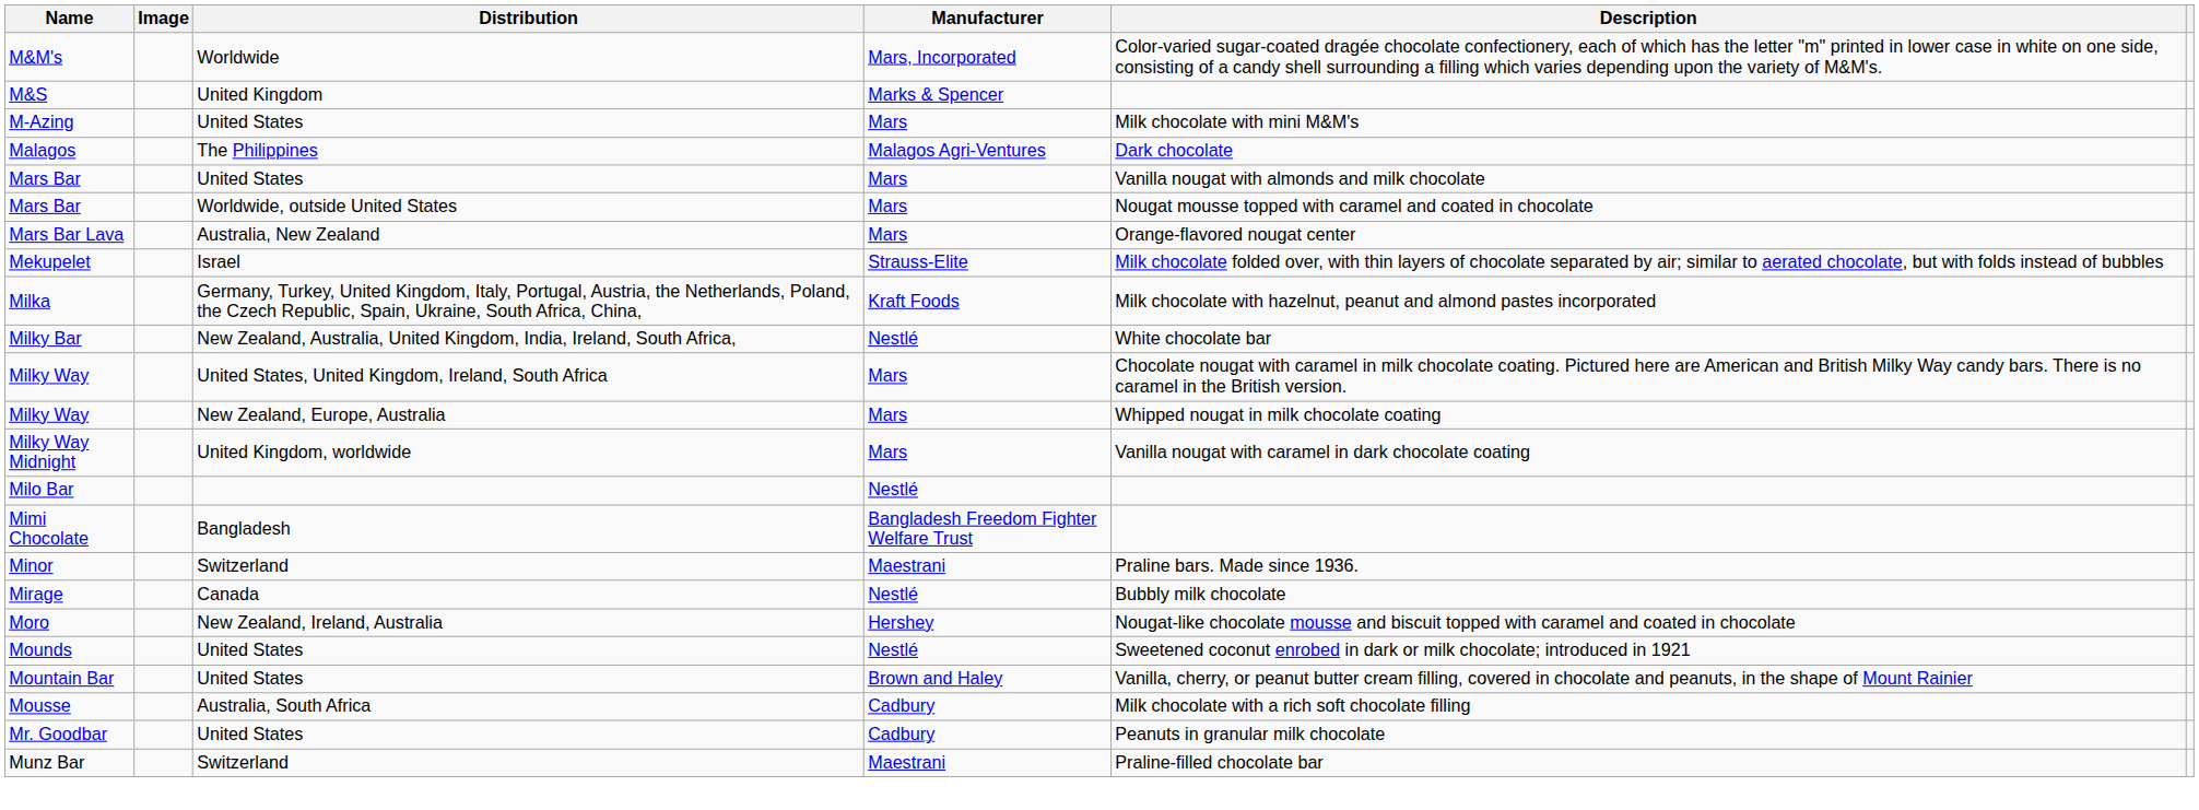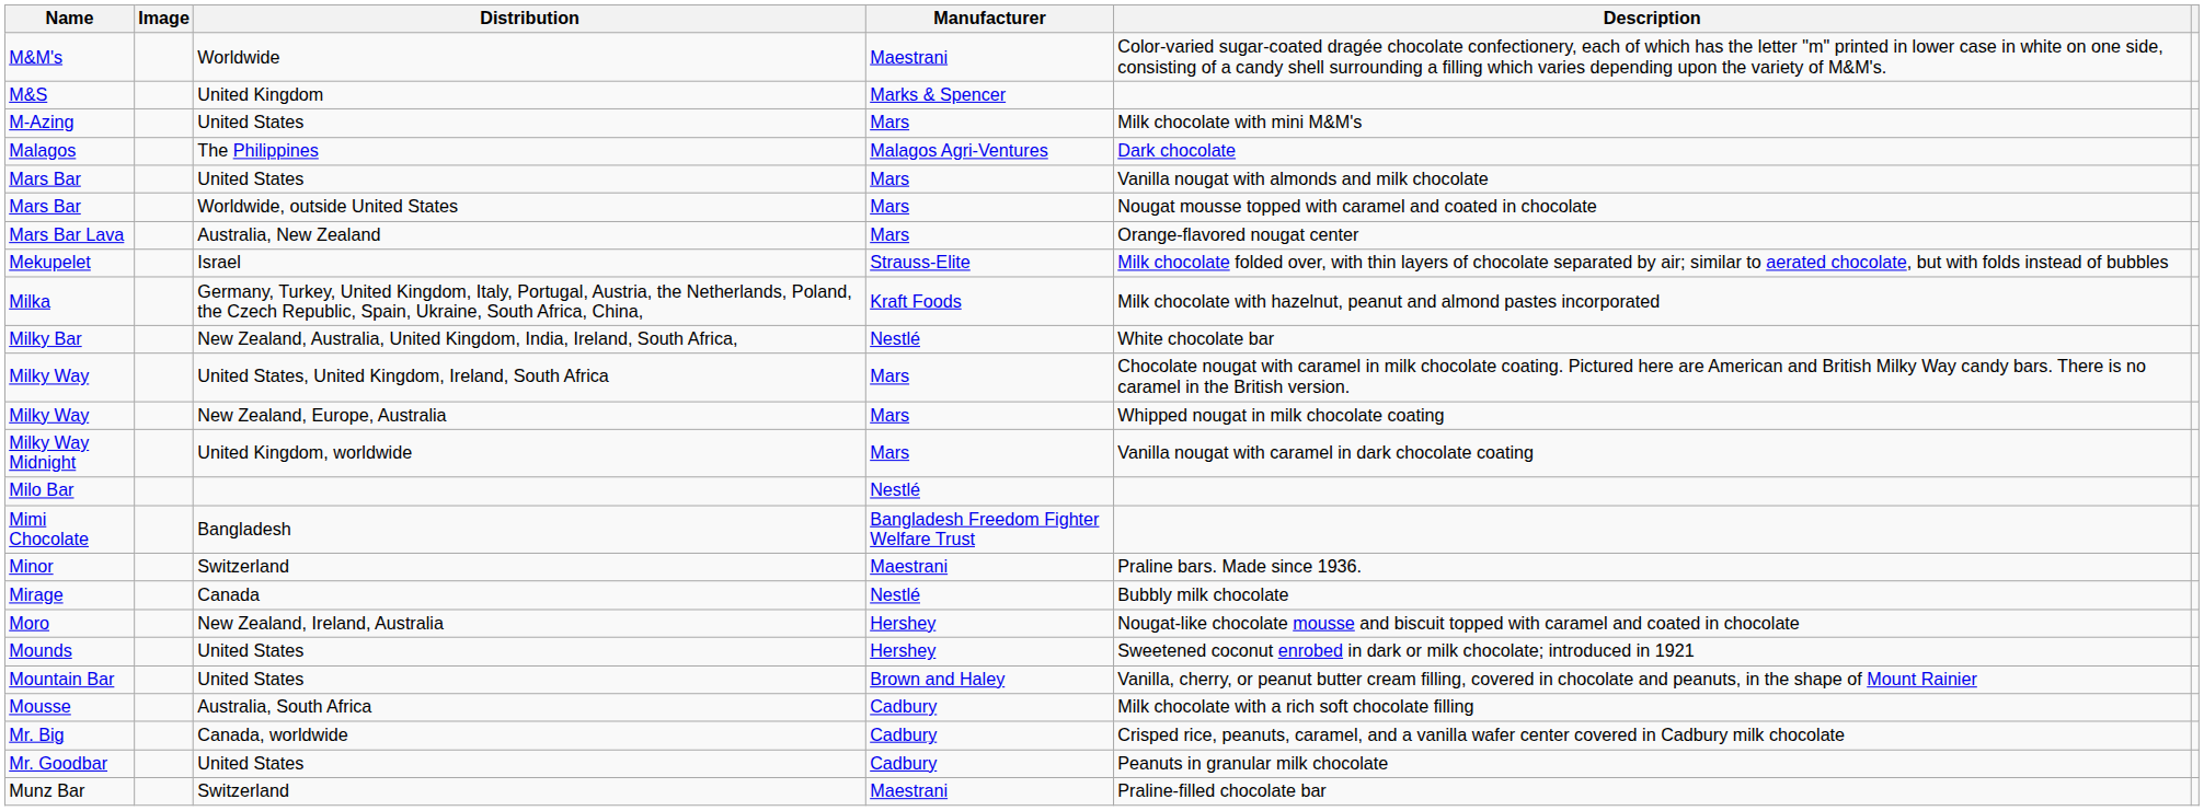 <table class="wikitable sortable" style="width:100%">
 <tr>
 <th>Name</th>
 <th class="unsortable">Image</th>
 <th>Distribution</th>
 <th>Manufacturer</th>
 <th>Description</th>
 <th></th>
 </tr>
 <tr>
 <td><a href='#'>M&M's</a></td>
 <td></td>
 <td>Worldwide</td>
-<td><a href='#'>Mars, Incorporated</a></td>
+<td><a href='#'>Maestrani</a></td>
 <td>Color-varied sugar-coated dragée chocolate confectionery, each of which has the letter "m" printed in lower case in white on one side, consisting of a candy shell surrounding a filling which varies depending upon the variety of M&M's.</td>
 <td></td>
 </tr>
 <tr>
 <td><a href='#'>M&S</a></td>
 <td></td>
 <td>United Kingdom</td>
 <td><a href='#'>Marks & Spencer</a></td>
 <td></td>
 <td></td>
 </tr>
 <tr>
 <td><a href='#'>M-Azing</a></td>
 <td></td>
 <td>United States</td>
 <td><a href='#'>Mars</a></td>
 <td>Milk chocolate with mini M&M's</td>
 <td></td>
 </tr>
 <tr>
 <td><a href='#'>Malagos</a></td>
 <td></td>
 <td>The <a href='#'>Philippines</a></td>
 <td><a href='#'>Malagos Agri-Ventures</a></td>
 <td><a href='#'>Dark chocolate</a></td>
 <td></td>
 </tr>
 <tr>
 <td><a href='#'>Mars Bar</a></td>
 <td></td>
 <td>United States</td>
 <td><a href='#'>Mars</a></td>
 <td>Vanilla nougat with almonds and milk chocolate</td>
 <td></td>
 </tr>
 <tr>
 <td><a href='#'>Mars Bar</a></td>
 <td></td>
 <td>Worldwide, outside United States</td>
 <td><a href='#'>Mars</a></td>
 <td>Nougat mousse topped with caramel and coated in chocolate</td>
 <td></td>
 </tr>
 <tr>
 <td><a href='#'>Mars Bar Lava</a></td>
 <td></td>
 <td>Australia, New Zealand</td>
 <td><a href='#'>Mars</a></td>
 <td>Orange-flavored nougat center</td>
 <td></td>
 </tr>
 <tr>
 <td><a href='#'>Mekupelet</a></td>
 <td></td>
 <td>Israel</td>
 <td><a href='#'>Strauss-Elite</a></td>
 <td><a href='#'>Milk chocolate</a> folded over, with thin layers of chocolate separated by air; similar to <a href='#'>aerated chocolate</a>, but with folds instead of bubbles</td>
 <td></td>
 </tr>
 <tr>
 <td><a href='#'>Milka</a></td>
 <td></td>
 <td>Germany, Turkey, United Kingdom, Italy, Portugal, Austria, the Netherlands, Poland, the Czech Republic, Spain, Ukraine, South Africa, China,</td>
 <td><a href='#'>Kraft Foods</a></td>
 <td>Milk chocolate with hazelnut, peanut and almond pastes incorporated</td>
 <td></td>
 </tr>
 <tr>
 <td><a href='#'>Milky Bar</a></td>
 <td></td>
 <td>New Zealand, Australia, United Kingdom, India, Ireland, South Africa,</td>
 <td><a href='#'>Nestlé</a></td>
 <td>White chocolate bar</td>
 <td></td>
 </tr>
 <tr>
 <td><a href='#'>Milky Way</a></td>
 <td></td>
 <td>United States, United Kingdom, Ireland, South Africa</td>
 <td><a href='#'>Mars</a></td>
 <td>Chocolate nougat with caramel in milk chocolate coating. Pictured here are American and British Milky Way candy bars.  There is no caramel in the British version.</td>
 <td></td>
 </tr>
 <tr>
 <td><a href='#'>Milky Way</a></td>
 <td></td>
 <td>New Zealand, Europe, Australia</td>
 <td><a href='#'>Mars</a></td>
 <td>Whipped nougat in milk chocolate coating</td>
 <td></td>
 </tr>
 <tr>
 <td><a href='#'>Milky Way Midnight</a></td>
 <td></td>
 <td>United Kingdom, worldwide</td>
 <td><a href='#'>Mars</a></td>
 <td>Vanilla nougat with caramel in dark chocolate coating</td>
 <td></td>
 </tr>
 <tr>
 <td><a href='#'>Milo Bar</a></td>
 <td></td>
 <td New Zealand, Australia, South Africa></td>
 <td><a href='#'>Nestlé</a></td>
 <td></td>
 <td></td>
 </tr>
 <tr>
 <td><a href='#'>Mimi Chocolate</a></td>
 <td></td>
 <td>Bangladesh</td>
 <td><a href='#'>Bangladesh Freedom Fighter Welfare Trust</a></td>
 <td></td>
 <td></td>
 </tr>
 <tr>
 <td><a href='#'>Minor</a></td>
 <td></td>
 <td>Switzerland</td>
 <td><a href='#'>Maestrani</a></td>
 <td>Praline bars. Made since 1936.</td>
 <td></td>
 </tr>
 <tr>
 <td><a href='#'>Mirage</a></td>
 <td></td>
 <td>Canada</td>
 <td><a href='#'>Nestlé</a></td>
 <td>Bubbly milk chocolate</td>
 <td></td>
 </tr>
 <tr>
 <td><a href='#'>Moro</a></td>
 <td></td>
 <td>New Zealand, Ireland, Australia</td>
 <td><a href='#'>Hershey</a></td>
 <td>Nougat-like chocolate <a href='#'>mousse</a> and biscuit topped with caramel and coated in chocolate</td>
 <td></td>
 </tr>
 <tr>
 <td><a href='#'>Mounds</a></td>
 <td></td>
 <td>United States</td>
-<td><a href='#'>Nestlé</a></td>
+<td><a href='#'>Hershey</a></td>
 <td>Sweetened coconut <a href='#'>enrobed</a> in dark or milk chocolate; introduced in 1921</td>
 <td></td>
 </tr>
 <tr>
 <td><a href='#'>Mountain Bar</a></td>
 <td></td>
 <td>United States</td>
 <td><a href='#'>Brown and Haley</a></td>
 <td>Vanilla, cherry, or peanut butter cream filling, covered in chocolate and peanuts, in the shape of <a href='#'>Mount Rainier</a></td>
 <td></td>
 </tr>
 <tr>
 <td><a href='#'>Mousse</a></td>
 <td></td>
 <td>Australia, South Africa</td>
 <td><a href='#'>Cadbury</a></td>
 <td>Milk chocolate with a rich soft chocolate filling</td>
 <td></td>
 </tr>
 <tr>
+<td><a href='#'>Mr. Big</a></td>
+<td></td>
+<td>Canada, worldwide</td>
+<td><a href='#'>Cadbury</a></td>
+<td>Crisped rice, peanuts, caramel, and a vanilla wafer center covered in Cadbury milk chocolate</td>
+<td></td>
+</tr>
+<tr>
 <td><a href='#'>Mr. Goodbar</a></td>
 <td></td>
 <td>United States</td>
 <td><a href='#'>Cadbury</a></td>
 <td>Peanuts in granular milk chocolate</td>
 <td></td>
 </tr>
 <tr>
 <td>Munz Bar</td>
 <td></td>
 <td>Switzerland</td>
 <td><a href='#'>Maestrani</a></td>
 <td>Praline-filled chocolate bar</td>
 <td></td>
 </tr>
 </table>
